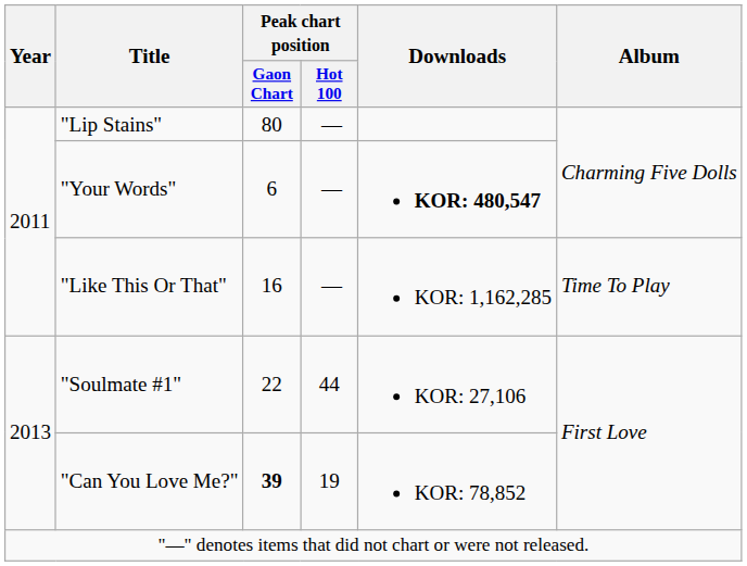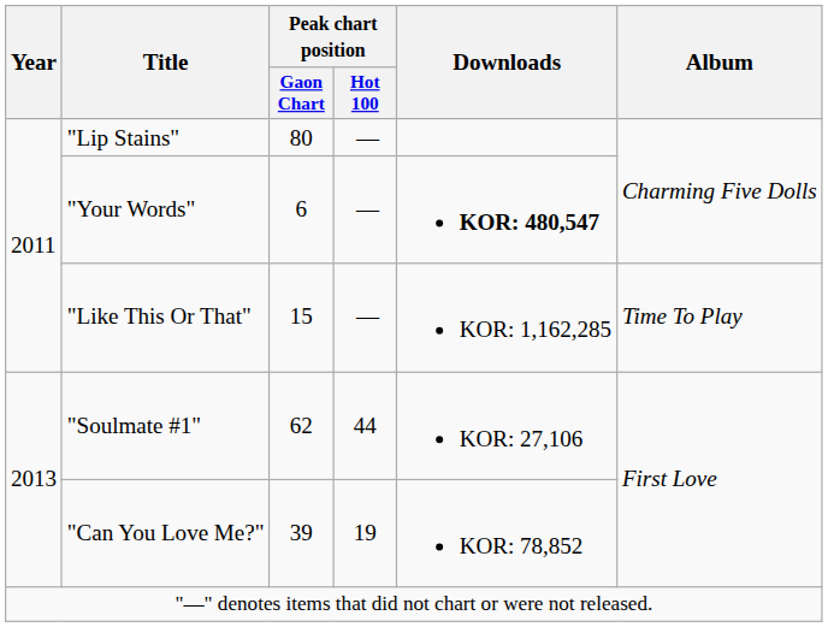 <table class="wikitable">
 <tr>
 <th rowspan="2" style="width:30px;">Year</th>
 <th rowspan="2">Title</th>
 <th colspan="2"><small>Peak chart position</small></th>
 <th rowspan="2">Downloads</th>
 <th rowspan="2">Album</th>
 </tr>
 <tr>
 <th style="width:3em;font-size:80%;"><a href='#'>Gaon Chart</a></th>
 <th style="width:3em;font-size:80%;"><a href='#'>Hot 100</a></th>
 </tr>
 <tr>
 <td rowspan="3">2011</td>
 <td>"Lip Stains"</td>
 <td style="text-align:center;">80</td>
 <td style="text-align:center;"> —</td>
 <td></td>
 <td rowspan="2"><em>Charming Five Dolls</em></td>
 </tr>
 <tr>
 <td>"Your Words"</td>
 <td style="text-align:center;">6</td>
 <td style="text-align:center;"> —</td>
 <td><strong><br><ul><li>KOR: 480,547</li></ul></strong></td>
 </tr>
 <tr>
 <td>"Like This Or That"</td>
-<td style="text-align:center;">16</td>
+<td style="text-align:center;">15</td>
 <td style="text-align:center;"> —</td>
 <td><br><ul><li>KOR: 1,162,285</li></ul></td>
 <td><em>Time To Play</em></td>
 </tr>
 <tr>
 <td rowspan="2">2013</td>
 <td>"Soulmate #1"</td>
-<td style="text-align:center;">22</td>
+<td style="text-align:center;">62</td>
 <td style="text-align:center;">44</td>
 <td><br><ul><li>KOR: 27,106</li></ul></td>
 <td rowspan="2"><em>First Love</em></td>
 </tr>
 <tr>
 <td>"Can You Love Me?"</td>
-<td style="text-align:center;"><strong>39</strong></td>
+<td style="text-align:center;">39</td>
 <td style="text-align:center;">19</td>
 <td><br><ul><li>KOR: 78,852</li></ul></td>
 </tr>
 <tr>
 <td colspan="6" style="text-align:center; font-size:90%;">"—" denotes items that did not chart or were not released.</td>
 </tr>
 </table>
